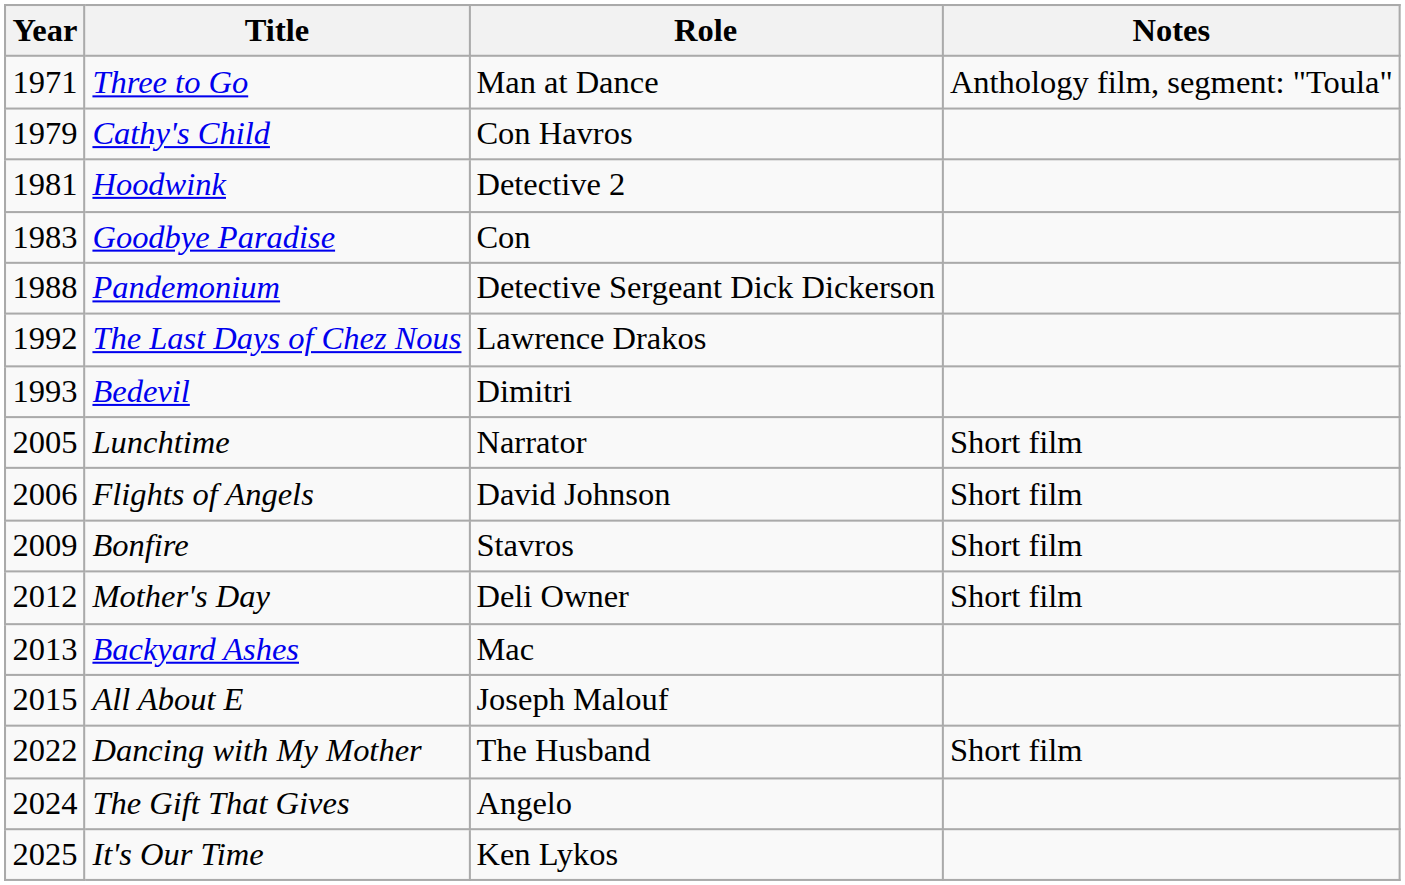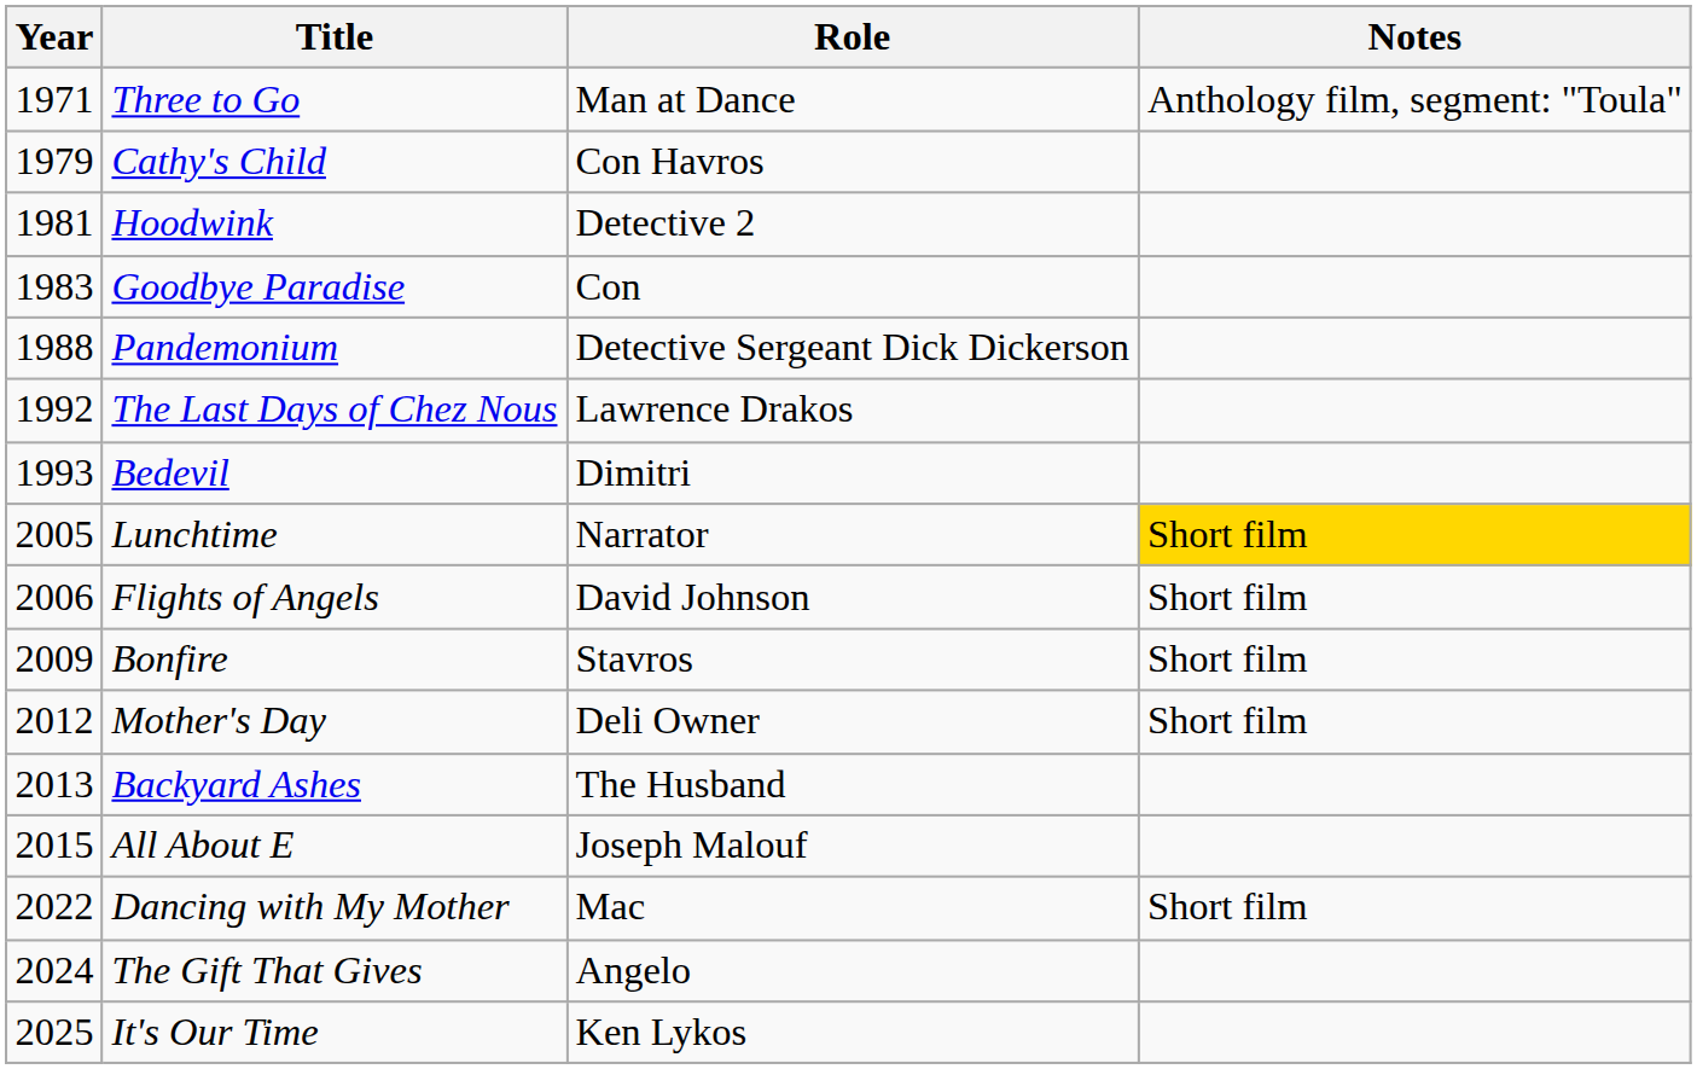 <table class="wikitable sortable">
 <tr>
 <th>Year</th>
 <th>Title</th>
 <th>Role</th>
 <th>Notes</th>
 </tr>
 <tr>
 <td>1971</td>
 <td><em><a href='#'>Three to Go</a></em></td>
 <td>Man at Dance</td>
 <td>Anthology film, segment: "Toula"</td>
 </tr>
 <tr>
 <td>1979</td>
 <td><em><a href='#'>Cathy's Child</a></em></td>
 <td>Con Havros</td>
 <td></td>
 </tr>
 <tr>
 <td>1981</td>
 <td><em><a href='#'>Hoodwink</a></em></td>
 <td>Detective 2</td>
 <td></td>
 </tr>
 <tr>
 <td>1983</td>
 <td><em><a href='#'>Goodbye Paradise</a></em></td>
 <td>Con</td>
 <td></td>
 </tr>
 <tr>
 <td>1988</td>
 <td><em><a href='#'>Pandemonium</a></em></td>
 <td>Detective Sergeant Dick Dickerson</td>
 <td></td>
 </tr>
 <tr>
 <td>1992</td>
 <td><em><a href='#'>The Last Days of Chez Nous</a></em></td>
 <td>Lawrence Drakos</td>
 <td></td>
 </tr>
 <tr>
 <td>1993</td>
 <td><em><a href='#'>Bedevil</a></em></td>
 <td>Dimitri</td>
 <td></td>
 </tr>
 <tr>
 <td>2005</td>
 <td><em>Lunchtime</em></td>
 <td>Narrator</td>
-<td>Short film</td>
+<td style="background: gold;">Short film</td>
 </tr>
 <tr>
 <td>2006</td>
 <td><em>Flights of Angels</em></td>
 <td>David Johnson</td>
 <td>Short film</td>
 </tr>
 <tr>
 <td>2009</td>
 <td><em>Bonfire</em></td>
 <td>Stavros</td>
 <td>Short film</td>
 </tr>
 <tr>
 <td>2012</td>
 <td><em>Mother's Day</em></td>
 <td>Deli Owner</td>
 <td>Short film</td>
 </tr>
 <tr>
 <td>2013</td>
 <td><em><a href='#'>Backyard Ashes</a></em></td>
-<td>Mac</td>
+<td>The Husband</td>
 <td></td>
 </tr>
 <tr>
 <td>2015</td>
 <td><em>All About E</em></td>
 <td>Joseph Malouf</td>
 <td></td>
 </tr>
 <tr>
 <td>2022</td>
 <td><em>Dancing with My Mother</em></td>
-<td>The Husband</td>
+<td>Mac</td>
 <td>Short film</td>
 </tr>
 <tr>
 <td>2024</td>
 <td><em>The Gift That Gives</em></td>
 <td>Angelo</td>
 <td></td>
 </tr>
 <tr>
 <td>2025</td>
 <td><em>It's Our Time</em></td>
 <td>Ken Lykos</td>
 <td></td>
 </tr>
 </table>
